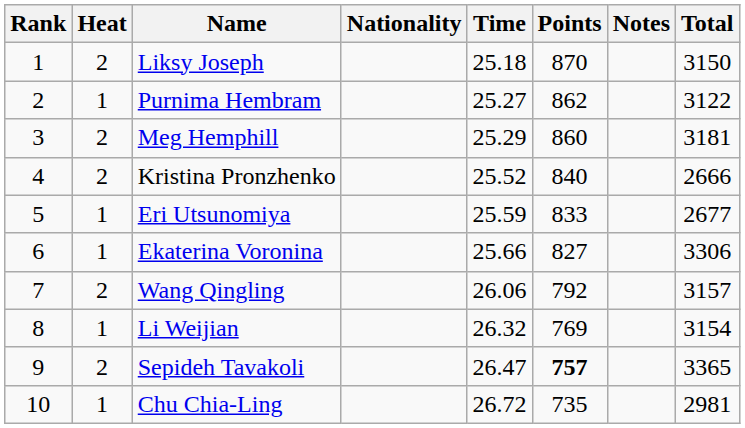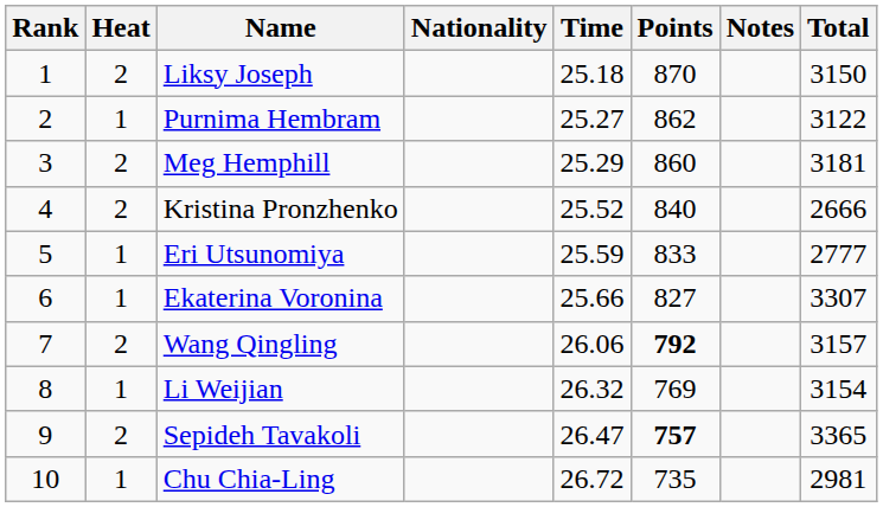 <table class="wikitable sortable" style="text-align:center">
 <tr>
 <th>Rank</th>
 <th>Heat</th>
 <th>Name</th>
 <th>Nationality</th>
 <th>Time</th>
 <th>Points</th>
 <th>Notes</th>
 <th>Total</th>
 </tr>
 <tr>
 <td>1</td>
 <td>2</td>
 <td align="left"><a href='#'>Liksy Joseph</a></td>
 <td align=left></td>
 <td>25.18</td>
 <td>870</td>
 <td></td>
 <td>3150</td>
 </tr>
 <tr>
 <td>2</td>
 <td>1</td>
 <td align="left"><a href='#'>Purnima Hembram</a></td>
 <td align=left></td>
 <td>25.27</td>
 <td>862</td>
 <td></td>
 <td>3122</td>
 </tr>
 <tr>
 <td>3</td>
 <td>2</td>
 <td align="left"><a href='#'>Meg Hemphill</a></td>
 <td align=left></td>
 <td>25.29</td>
 <td>860</td>
 <td></td>
 <td>3181</td>
 </tr>
 <tr>
 <td>4</td>
 <td>2</td>
 <td align="left">Kristina Pronzhenko</td>
 <td align=left></td>
 <td>25.52</td>
 <td>840</td>
 <td></td>
 <td>2666</td>
 </tr>
 <tr>
 <td>5</td>
 <td>1</td>
 <td align="left"><a href='#'>Eri Utsunomiya</a></td>
 <td align=left></td>
 <td>25.59</td>
 <td>833</td>
 <td></td>
-<td>2677</td>
+<td>2777</td>
 </tr>
 <tr>
 <td>6</td>
 <td>1</td>
 <td align="left"><a href='#'>Ekaterina Voronina</a></td>
 <td align=left></td>
 <td>25.66</td>
 <td>827</td>
 <td></td>
-<td>3306</td>
+<td>3307</td>
 </tr>
 <tr>
 <td>7</td>
 <td>2</td>
 <td align="left"><a href='#'>Wang Qingling</a></td>
 <td align=left></td>
 <td>26.06</td>
-<td>792</td>
+<td><strong>792</strong></td>
 <td></td>
 <td>3157</td>
 </tr>
 <tr>
 <td>8</td>
 <td>1</td>
 <td align="left"><a href='#'>Li Weijian</a></td>
 <td align=left></td>
 <td>26.32</td>
 <td>769</td>
 <td></td>
 <td>3154</td>
 </tr>
 <tr>
 <td>9</td>
 <td>2</td>
 <td align="left"><a href='#'>Sepideh Tavakoli</a></td>
 <td align=left></td>
 <td>26.47</td>
 <td><strong>757</strong></td>
 <td></td>
 <td>3365</td>
 </tr>
 <tr>
 <td>10</td>
 <td>1</td>
 <td align="left"><a href='#'>Chu Chia-Ling</a></td>
 <td align=left></td>
 <td>26.72</td>
 <td>735</td>
 <td></td>
 <td>2981</td>
 </tr>
 </table>
